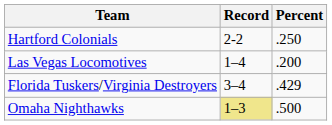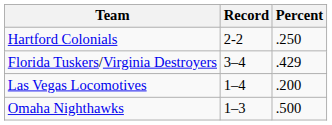 <table class="wikitable">
 <tr>
 <th>Team</th>
 <th>Record</th>
 <th>Percent</th>
 </tr>
 <tr>
 <td><a href='#'>Hartford Colonials</a></td>
 <td>2-2</td>
 <td>.250</td>
 </tr>
 <tr>
+<td><a href='#'>Florida Tuskers</a>/<a href='#'>Virginia Destroyers</a></td>
+<td>3–4</td>
+<td>.429</td>
+</tr>
+<tr>
 <td><a href='#'>Las Vegas Locomotives</a></td>
 <td>1–4</td>
 <td>.200</td>
 </tr>
 <tr>
-<td><a href='#'>Florida Tuskers</a>/<a href='#'>Virginia Destroyers</a></td>
-<td>3–4</td>
-<td>.429</td>
-</tr>
-<tr>
 <td><a href='#'>Omaha Nighthawks</a></td>
-<td style="background: khaki;">1–3</td>
+<td>1–3</td>
 <td>.500</td>
 </tr>
 </table>
